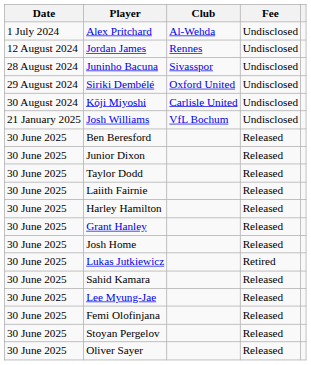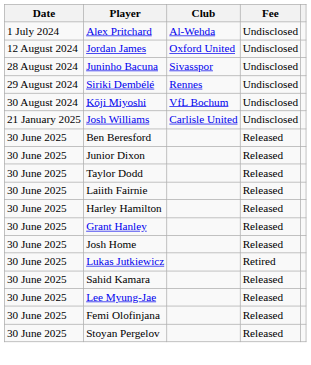 <table class="wikitable" style=text-align: left>
 <tr>
 <th>Date</th>
 <th>Player</th>
 <th>Club </th>
 <th>Fee</th>
 <th></th>
 </tr>
 <tr>
 <td>1 July 2024</td>
 <td><a href='#'>Alex Pritchard</a></td>
 <td><a href='#'>Al-Wehda</a></td>
 <td>Undisclosed</td>
 <td style=text-align:center></td>
 </tr>
 <tr>
 <td>12 August 2024</td>
 <td><a href='#'>Jordan James</a></td>
-<td><a href='#'>Rennes</a></td>
+<td><a href='#'>Oxford United</a></td>
 <td>Undisclosed</td>
 <td style=text-align:center></td>
 </tr>
 <tr>
 <td>28 August 2024</td>
 <td><a href='#'>Juninho Bacuna</a></td>
 <td><a href='#'>Sivasspor</a></td>
 <td>Undisclosed</td>
 <td style=text-align:center></td>
 </tr>
 <tr>
 <td>29 August 2024</td>
 <td><a href='#'>Siriki Dembélé</a></td>
-<td><a href='#'>Oxford United</a></td>
+<td><a href='#'>Rennes</a></td>
 <td>Undisclosed</td>
 <td style=text-align:center></td>
 </tr>
 <tr>
 <td>30 August 2024</td>
 <td><a href='#'>Kōji Miyoshi</a></td>
-<td><a href='#'>Carlisle United</a></td>
+<td><a href='#'>VfL Bochum</a></td>
 <td>Undisclosed</td>
 <td style=text-align:center></td>
 </tr>
 <tr>
 <td>21 January 2025</td>
 <td><a href='#'>Josh Williams</a></td>
-<td><a href='#'>VfL Bochum</a></td>
+<td><a href='#'>Carlisle United</a></td>
 <td>Undisclosed</td>
 <td style=text-align:center></td>
 </tr>
 <tr>
 <td>30 June 2025</td>
 <td>Ben Beresford</td>
 <td></td>
 <td>Released</td>
 <td style="text-align:center;"></td>
 </tr>
 <tr>
 <td>30 June 2025</td>
 <td>Junior Dixon</td>
 <td></td>
 <td>Released</td>
 <td style="text-align:center;"></td>
 </tr>
 <tr>
 <td>30 June 2025</td>
 <td>Taylor Dodd</td>
 <td></td>
 <td>Released</td>
 <td style="text-align:center;"></td>
 </tr>
 <tr>
 <td>30 June 2025</td>
 <td>Laiith Fairnie</td>
 <td></td>
 <td>Released</td>
 <td style="text-align:center;"></td>
 </tr>
 <tr>
 <td>30 June 2025</td>
 <td>Harley Hamilton</td>
 <td></td>
 <td>Released</td>
 <td style="text-align:center;"></td>
 </tr>
 <tr>
 <td>30 June 2025</td>
 <td><a href='#'>Grant Hanley</a></td>
 <td></td>
 <td>Released</td>
 <td style="text-align:center;"></td>
 </tr>
 <tr>
 <td>30 June 2025</td>
 <td>Josh Home</td>
 <td></td>
 <td>Released</td>
 <td style="text-align:center;"></td>
 </tr>
 <tr>
 <td>30 June 2025</td>
 <td><a href='#'>Lukas Jutkiewicz</a></td>
 <td></td>
 <td>Retired</td>
 <td style="text-align:center;"></td>
 </tr>
 <tr>
 <td>30 June 2025</td>
 <td>Sahid Kamara</td>
 <td></td>
 <td>Released</td>
 <td style="text-align:center;"></td>
 </tr>
 <tr>
 <td>30 June 2025</td>
 <td><a href='#'>Lee Myung-Jae</a></td>
 <td></td>
 <td>Released</td>
 <td style="text-align:center;"></td>
 </tr>
 <tr>
 <td>30 June 2025</td>
 <td>Femi Olofinjana</td>
 <td></td>
 <td>Released</td>
 <td style="text-align:center;"></td>
 </tr>
 <tr>
 <td>30 June 2025</td>
 <td>Stoyan Pergelov</td>
 <td></td>
 <td>Released</td>
 <td style="text-align:center;"></td>
 </tr>
-<tr>
-<td>30 June 2025</td>
-<td>Oliver Sayer</td>
-<td></td>
-<td>Released</td>
-<td style="text-align:center;"></td>
-</tr>
 </table>
